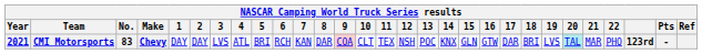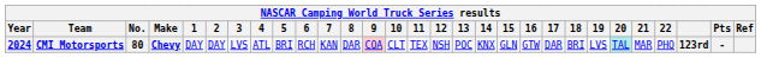 <table class="wikitable" style="text-align:center; font-size:75%">
 <tr>
 <th colspan=29><a href='#'>NASCAR Camping World Truck Series</a> results</th>
 </tr>
 <tr>
 <th>Year</th>
 <th>Team</th>
 <th>No.</th>
 <th>Make</th>
 <th>1</th>
 <th>2</th>
 <th>3</th>
 <th>4</th>
 <th>5</th>
 <th>6</th>
 <th>7</th>
 <th>8</th>
 <th>9</th>
 <th>10</th>
 <th>11</th>
 <th>12</th>
 <th>13</th>
 <th>14</th>
 <th>15</th>
 <th>16</th>
 <th>17</th>
 <th>18</th>
 <th>19</th>
 <th>20</th>
 <th>21</th>
 <th>22</th>
 <th></th>
 <th>Pts</th>
 <th>Ref</th>
 </tr>
 <tr>
-<th><a href='#'>2021</a></th>
+<th><a href='#'>2024</a></th>
 <th><a href='#'>CMI Motorsports</a></th>
-<th>83</th>
+<th>80</th>
 <th><a href='#'>Chevy</a></th>
 <td><a href='#'>DAY</a></td>
 <td><a href='#'>DAY</a></td>
 <td><a href='#'>LVS</a></td>
 <td><a href='#'>ATL</a></td>
 <td><a href='#'>BRI</a></td>
 <td><a href='#'>RCH</a></td>
 <td><a href='#'>KAN</a></td>
 <td><a href='#'>DAR</a></td>
 <td style="background:#FFCFCF;"><a href='#'>COA</a><br></td>
 <td><a href='#'>CLT</a></td>
 <td><a href='#'>TEX</a></td>
 <td><a href='#'>NSH</a></td>
 <td><a href='#'>POC</a></td>
 <td><a href='#'>KNX</a></td>
 <td><a href='#'>GLN</a></td>
 <td><a href='#'>GTW</a></td>
 <td><a href='#'>DAR</a></td>
 <td><a href='#'>BRI</a></td>
 <td><a href='#'>LVS</a></td>
 <td style="background: paleturquoise;"><a href='#'>TAL</a></td>
 <td><a href='#'>MAR</a></td>
 <td><a href='#'>PHO</a></td>
 <th>123rd</th>
 <th>-</th>
 <th></th>
 </tr>
 </table>
